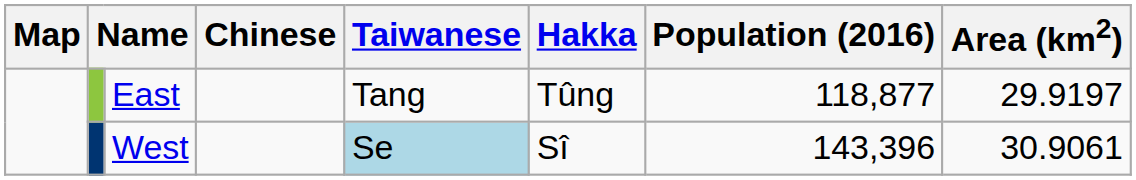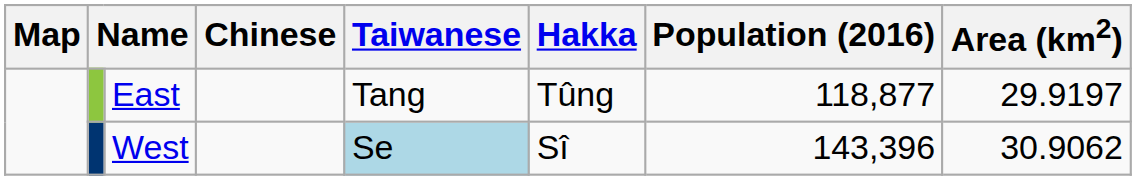 <table class=wikitable>
 <tr>
 <th>Map</th>
 <th colspan=2>Name</th>
 <th>Chinese</th>
 <th><a href='#'>Taiwanese</a></th>
 <th><a href='#'>Hakka</a></th>
 <th>Population (2016)</th>
 <th>Area (km<sup>2</sup>)</th>
 </tr>
 <tr>
 <td rowspan=7></td>
 <td bgcolor=8DC63F></td>
 <td><a href='#'>East</a></td>
 <td></td>
 <td>Tang</td>
 <td>Tûng</td>
 <td align=right>118,877</td>
 <td align=right>29.9197</td>
 </tr>
 <tr>
 <td bgcolor=003471></td>
 <td><a href='#'>West</a></td>
 <td></td>
 <td style="background: lightblue;">Se</td>
 <td>Sî</td>
 <td align=right>143,396</td>
-<td align=right>30.9061</td>
+<td align=right>30.9062</td>
 </tr>
 </table>
